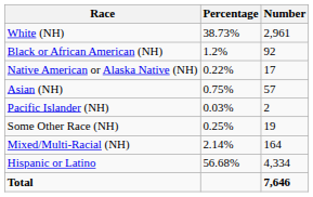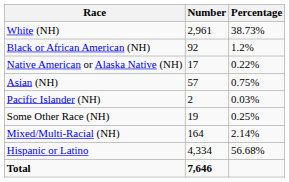 <table class="wikitable">
 <tr>
 <th>Race</th>
+<th>Number</th>
 <th>Percentage</th>
-<th>Number</th>
 </tr>
 <tr>
 <td><a href='#'>White</a> (NH)</td>
+<td>2,961</td>
 <td>38.73%</td>
-<td>2,961</td>
 </tr>
 <tr>
 <td><a href='#'>Black or African American</a> (NH)</td>
+<td>92</td>
 <td>1.2%</td>
-<td>92</td>
 </tr>
 <tr>
 <td><a href='#'>Native American</a> or <a href='#'>Alaska Native</a> (NH)</td>
+<td>17</td>
 <td>0.22%</td>
-<td>17</td>
 </tr>
 <tr>
 <td><a href='#'>Asian</a> (NH)</td>
+<td>57</td>
 <td>0.75%</td>
-<td>57</td>
 </tr>
 <tr>
 <td><a href='#'>Pacific Islander</a> (NH)</td>
+<td>2</td>
 <td>0.03%</td>
-<td>2</td>
 </tr>
 <tr>
 <td>Some Other Race (NH)</td>
+<td>19</td>
 <td>0.25%</td>
-<td>19</td>
 </tr>
 <tr>
 <td><a href='#'>Mixed/Multi-Racial</a> (NH)</td>
+<td>164</td>
 <td>2.14%</td>
-<td>164</td>
 </tr>
 <tr>
 <td><a href='#'>Hispanic or Latino</a></td>
+<td>4,334</td>
 <td>56.68%</td>
-<td>4,334</td>
 </tr>
 <tr>
 <td><strong>Total</strong></td>
+<td><strong>7,646</strong></td>
 <td></td>
-<td><strong>7,646</strong></td>
 </tr>
 </table>
